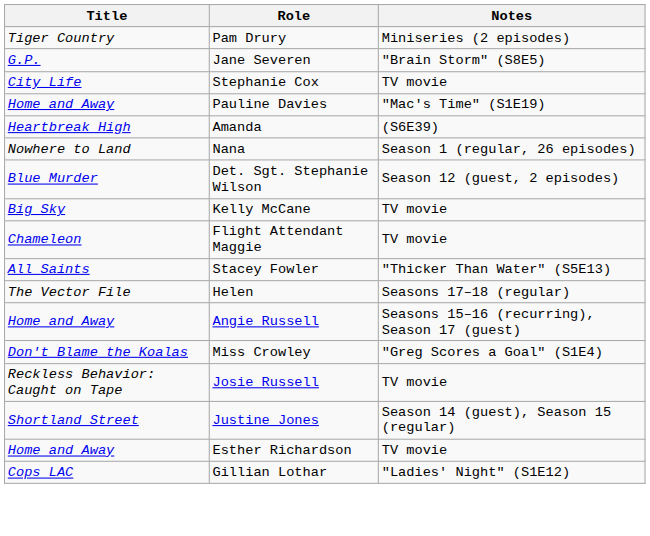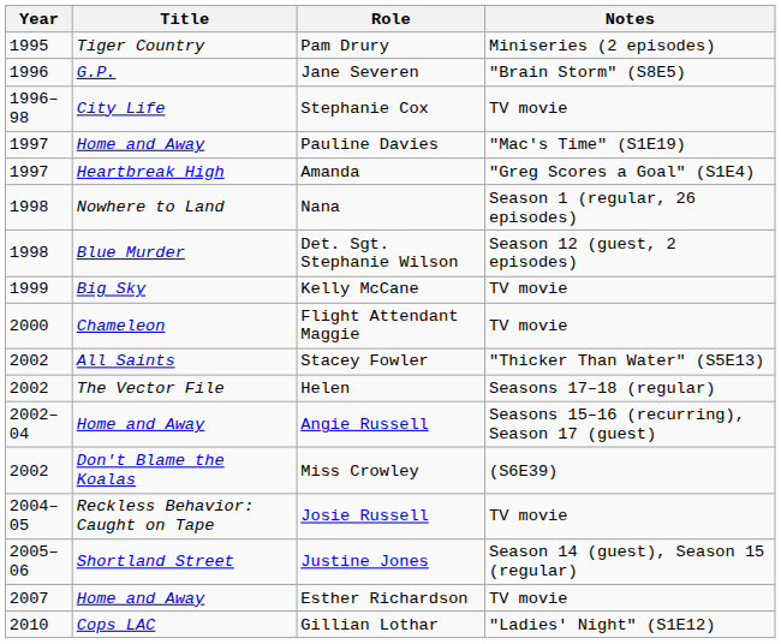 <table class="wikitable plainrowheaders sortable">
 <tr>
+<th scope="col">Year</th>
 <th scope="col">Title</th>
 <th scope="col">Role</th>
 <th class="unsortable">Notes</th>
 </tr>
 <tr>
+<td>1995</td>
 <td><em>Tiger Country</em></td>
 <td>Pam Drury</td>
 <td>Miniseries (2 episodes)</td>
 </tr>
 <tr>
+<td>1996</td>
 <td><em><a href='#'>G.P.</a></em></td>
 <td>Jane Severen</td>
 <td>"Brain Storm" (S8E5)</td>
 </tr>
 <tr>
+<td>1996–98</td>
 <td><em><a href='#'>City Life</a></em></td>
 <td>Stephanie Cox</td>
 <td>TV movie</td>
 </tr>
 <tr>
+<td>1997</td>
 <td><em><a href='#'>Home and Away</a></em></td>
 <td>Pauline Davies</td>
 <td>"Mac's Time" (S1E19)</td>
 </tr>
 <tr>
+<td>1997</td>
 <td><em><a href='#'>Heartbreak High</a></em></td>
 <td>Amanda</td>
-<td>(S6E39)</td>
+<td>"Greg Scores a Goal" (S1E4)</td>
 </tr>
 <tr>
+<td>1998</td>
 <td><em>Nowhere to Land</em></td>
 <td>Nana</td>
 <td>Season 1 (regular, 26 episodes)</td>
 </tr>
 <tr>
+<td>1998</td>
 <td><em><a href='#'>Blue Murder</a></em></td>
 <td>Det. Sgt. Stephanie Wilson</td>
 <td>Season 12 (guest, 2 episodes)</td>
 </tr>
 <tr>
+<td>1999</td>
 <td><em><a href='#'>Big Sky</a></em></td>
 <td>Kelly McCane</td>
 <td>TV movie</td>
 </tr>
 <tr>
+<td>2000</td>
 <td><em><a href='#'>Chameleon</a></em></td>
 <td>Flight Attendant Maggie</td>
 <td>TV movie</td>
 </tr>
 <tr>
+<td>2002</td>
 <td><em><a href='#'>All Saints</a></em></td>
 <td>Stacey Fowler</td>
 <td>"Thicker Than Water" (S5E13)</td>
 </tr>
 <tr>
+<td>2002</td>
 <td><em>The Vector File</em></td>
 <td>Helen</td>
 <td>Seasons 17–18 (regular)</td>
 </tr>
 <tr>
+<td>2002–04</td>
 <td><em><a href='#'>Home and Away</a></em></td>
 <td><a href='#'>Angie Russell</a></td>
 <td>Seasons 15–16 (recurring), Season 17 (guest)</td>
 </tr>
 <tr>
+<td>2002</td>
 <td><em><a href='#'>Don't Blame the Koalas</a></em></td>
 <td>Miss Crowley</td>
-<td>"Greg Scores a Goal" (S1E4)</td>
+<td>(S6E39)</td>
 </tr>
 <tr>
+<td>2004–05</td>
 <td><em>Reckless Behavior: Caught on Tape</em></td>
 <td><a href='#'>Josie Russell</a></td>
 <td>TV movie</td>
 </tr>
 <tr>
+<td>2005–06</td>
 <td><em><a href='#'>Shortland Street</a></em></td>
 <td><a href='#'>Justine Jones</a></td>
 <td>Season 14 (guest), Season 15 (regular)</td>
 </tr>
 <tr>
+<td>2007</td>
 <td><em><a href='#'>Home and Away</a></em></td>
 <td>Esther Richardson</td>
 <td>TV movie</td>
 </tr>
 <tr>
+<td>2010</td>
 <td><em><a href='#'>Cops LAC</a></em></td>
 <td>Gillian Lothar</td>
 <td>"Ladies' Night" (S1E12)</td>
 </tr>
 </table>
